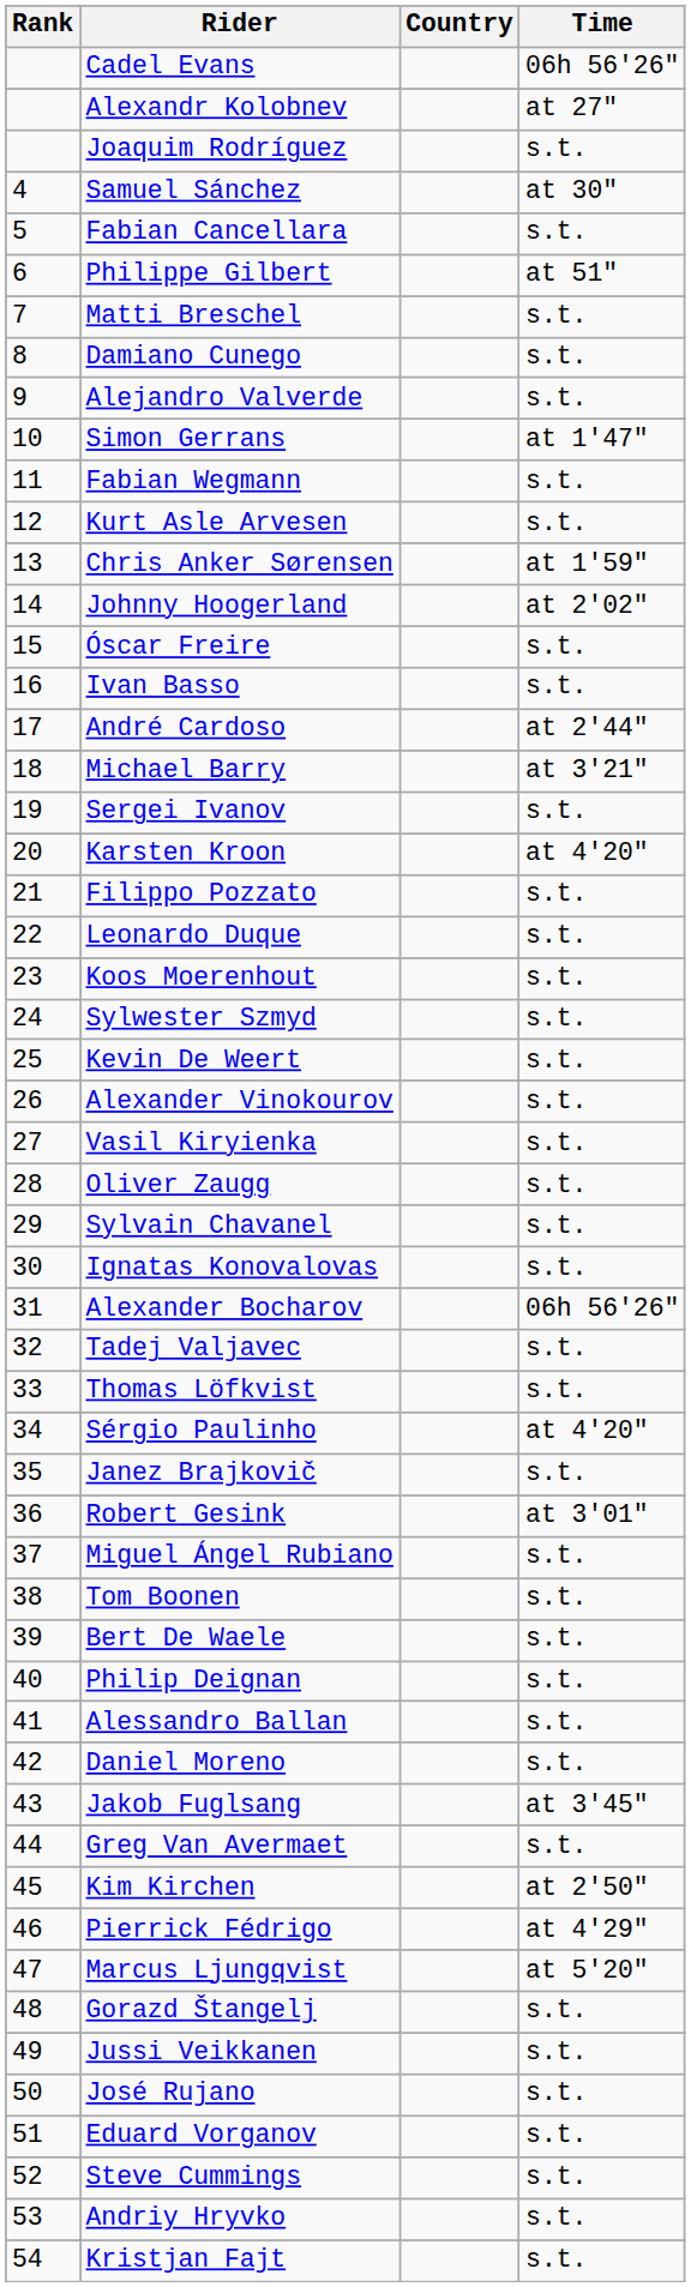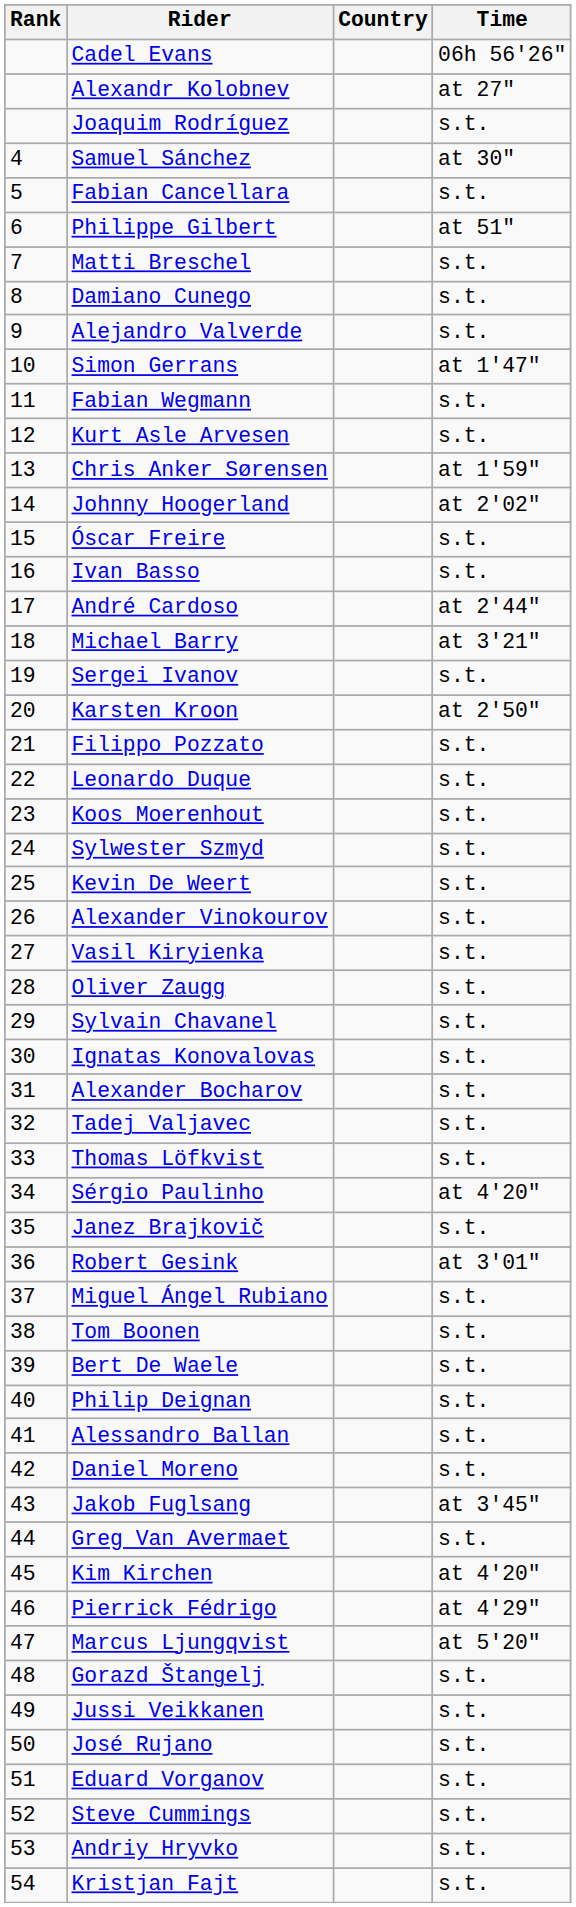 <table class="wikitable" style="font-size:95%; text-align:left;">
 <tr>
 <th>Rank</th>
 <th>Rider</th>
 <th>Country</th>
 <th>Time</th>
 </tr>
 <tr>
 <td></td>
 <td><a href='#'>Cadel Evans</a></td>
 <td></td>
 <td>06h 56'26"</td>
 </tr>
 <tr>
 <td></td>
 <td><a href='#'>Alexandr Kolobnev</a></td>
 <td></td>
 <td>at 27"</td>
 </tr>
 <tr>
 <td></td>
 <td><a href='#'>Joaquim Rodríguez</a></td>
 <td></td>
 <td>s.t.</td>
 </tr>
 <tr>
 <td>4</td>
 <td><a href='#'>Samuel Sánchez</a></td>
 <td></td>
 <td>at 30"</td>
 </tr>
 <tr>
 <td>5</td>
 <td><a href='#'>Fabian Cancellara</a></td>
 <td></td>
 <td>s.t.</td>
 </tr>
 <tr>
 <td>6</td>
 <td><a href='#'>Philippe Gilbert</a></td>
 <td></td>
 <td>at 51"</td>
 </tr>
 <tr>
 <td>7</td>
 <td><a href='#'>Matti Breschel</a></td>
 <td></td>
 <td>s.t.</td>
 </tr>
 <tr>
 <td>8</td>
 <td><a href='#'>Damiano Cunego</a></td>
 <td></td>
 <td>s.t.</td>
 </tr>
 <tr>
 <td>9</td>
 <td><a href='#'>Alejandro Valverde</a></td>
 <td></td>
 <td>s.t.</td>
 </tr>
 <tr>
 <td>10</td>
 <td><a href='#'>Simon Gerrans</a></td>
 <td></td>
 <td>at 1'47"</td>
 </tr>
 <tr>
 <td>11</td>
 <td><a href='#'>Fabian Wegmann</a></td>
 <td></td>
 <td>s.t.</td>
 </tr>
 <tr>
 <td>12</td>
 <td><a href='#'>Kurt Asle Arvesen</a></td>
 <td></td>
 <td>s.t.</td>
 </tr>
 <tr>
 <td>13</td>
 <td><a href='#'>Chris Anker Sørensen</a></td>
 <td></td>
 <td>at 1'59"</td>
 </tr>
 <tr>
 <td>14</td>
 <td><a href='#'>Johnny Hoogerland</a></td>
 <td></td>
 <td>at 2'02"</td>
 </tr>
 <tr>
 <td>15</td>
 <td><a href='#'>Óscar Freire</a></td>
 <td></td>
 <td>s.t.</td>
 </tr>
 <tr>
 <td>16</td>
 <td><a href='#'>Ivan Basso</a></td>
 <td></td>
 <td>s.t.</td>
 </tr>
 <tr>
 <td>17</td>
 <td><a href='#'>André Cardoso</a></td>
 <td></td>
 <td>at 2'44"</td>
 </tr>
 <tr>
 <td>18</td>
 <td><a href='#'>Michael Barry</a></td>
 <td></td>
 <td>at 3'21"</td>
 </tr>
 <tr>
 <td>19</td>
 <td><a href='#'>Sergei Ivanov</a></td>
 <td></td>
 <td>s.t.</td>
 </tr>
 <tr>
 <td>20</td>
 <td><a href='#'>Karsten Kroon</a></td>
 <td></td>
-<td>at 4'20"</td>
+<td>at 2'50"</td>
 </tr>
 <tr>
 <td>21</td>
 <td><a href='#'>Filippo Pozzato</a></td>
 <td></td>
 <td>s.t.</td>
 </tr>
 <tr>
 <td>22</td>
 <td><a href='#'>Leonardo Duque</a></td>
 <td></td>
 <td>s.t.</td>
 </tr>
 <tr>
 <td>23</td>
 <td><a href='#'>Koos Moerenhout</a></td>
 <td></td>
 <td>s.t.</td>
 </tr>
 <tr>
 <td>24</td>
 <td><a href='#'>Sylwester Szmyd</a></td>
 <td></td>
 <td>s.t.</td>
 </tr>
 <tr>
 <td>25</td>
 <td><a href='#'>Kevin De Weert</a></td>
 <td></td>
 <td>s.t.</td>
 </tr>
 <tr>
 <td>26</td>
 <td><a href='#'>Alexander Vinokourov</a></td>
 <td></td>
 <td>s.t.</td>
 </tr>
 <tr>
 <td>27</td>
 <td><a href='#'>Vasil Kiryienka</a></td>
 <td></td>
 <td>s.t.</td>
 </tr>
 <tr>
 <td>28</td>
 <td><a href='#'>Oliver Zaugg</a></td>
 <td></td>
 <td>s.t.</td>
 </tr>
 <tr>
 <td>29</td>
 <td><a href='#'>Sylvain Chavanel</a></td>
 <td></td>
 <td>s.t.</td>
 </tr>
 <tr>
 <td>30</td>
 <td><a href='#'>Ignatas Konovalovas</a></td>
 <td></td>
 <td>s.t.</td>
 </tr>
 <tr>
 <td>31</td>
 <td><a href='#'>Alexander Bocharov</a></td>
 <td></td>
-<td>06h 56'26"</td>
+<td>s.t.</td>
 </tr>
 <tr>
 <td>32</td>
 <td><a href='#'>Tadej Valjavec</a></td>
 <td></td>
 <td>s.t.</td>
 </tr>
 <tr>
 <td>33</td>
 <td><a href='#'>Thomas Löfkvist</a></td>
 <td></td>
 <td>s.t.</td>
 </tr>
 <tr>
 <td>34</td>
 <td><a href='#'>Sérgio Paulinho</a></td>
 <td></td>
 <td>at 4'20"</td>
 </tr>
 <tr>
 <td>35</td>
 <td><a href='#'>Janez Brajkovič</a></td>
 <td></td>
 <td>s.t.</td>
 </tr>
 <tr>
 <td>36</td>
 <td><a href='#'>Robert Gesink</a></td>
 <td></td>
 <td>at 3'01"</td>
 </tr>
 <tr>
 <td>37</td>
 <td><a href='#'>Miguel Ángel Rubiano</a></td>
 <td></td>
 <td>s.t.</td>
 </tr>
 <tr>
 <td>38</td>
 <td><a href='#'>Tom Boonen</a></td>
 <td></td>
 <td>s.t.</td>
 </tr>
 <tr>
 <td>39</td>
 <td><a href='#'>Bert De Waele</a></td>
 <td></td>
 <td>s.t.</td>
 </tr>
 <tr>
 <td>40</td>
 <td><a href='#'>Philip Deignan</a></td>
 <td></td>
 <td>s.t.</td>
 </tr>
 <tr>
 <td>41</td>
 <td><a href='#'>Alessandro Ballan</a></td>
 <td></td>
 <td>s.t.</td>
 </tr>
 <tr>
 <td>42</td>
 <td><a href='#'>Daniel Moreno</a></td>
 <td></td>
 <td>s.t.</td>
 </tr>
 <tr>
 <td>43</td>
 <td><a href='#'>Jakob Fuglsang</a></td>
 <td></td>
 <td>at 3'45"</td>
 </tr>
 <tr>
 <td>44</td>
 <td><a href='#'>Greg Van Avermaet</a></td>
 <td></td>
 <td>s.t.</td>
 </tr>
 <tr>
 <td>45</td>
 <td><a href='#'>Kim Kirchen</a></td>
 <td></td>
-<td>at 2'50"</td>
+<td>at 4'20"</td>
 </tr>
 <tr>
 <td>46</td>
 <td><a href='#'>Pierrick Fédrigo</a></td>
 <td></td>
 <td>at 4'29"</td>
 </tr>
 <tr>
 <td>47</td>
 <td><a href='#'>Marcus Ljungqvist</a></td>
 <td></td>
 <td>at 5'20"</td>
 </tr>
 <tr>
 <td>48</td>
 <td><a href='#'>Gorazd Štangelj</a></td>
 <td></td>
 <td>s.t.</td>
 </tr>
 <tr>
 <td>49</td>
 <td><a href='#'>Jussi Veikkanen</a></td>
 <td></td>
 <td>s.t.</td>
 </tr>
 <tr>
 <td>50</td>
 <td><a href='#'>José Rujano</a></td>
 <td></td>
 <td>s.t.</td>
 </tr>
 <tr>
 <td>51</td>
 <td><a href='#'>Eduard Vorganov</a></td>
 <td></td>
 <td>s.t.</td>
 </tr>
 <tr>
 <td>52</td>
 <td><a href='#'>Steve Cummings</a></td>
 <td></td>
 <td>s.t.</td>
 </tr>
 <tr>
 <td>53</td>
 <td><a href='#'>Andriy Hryvko</a></td>
 <td></td>
 <td>s.t.</td>
 </tr>
 <tr>
 <td>54</td>
 <td><a href='#'>Kristjan Fajt</a></td>
 <td></td>
 <td>s.t.</td>
 </tr>
 </table>
